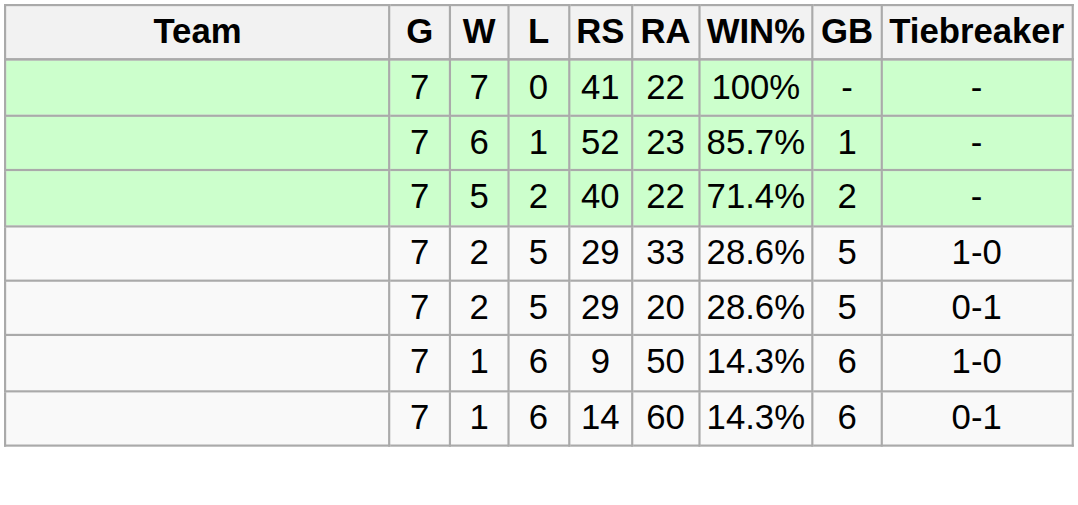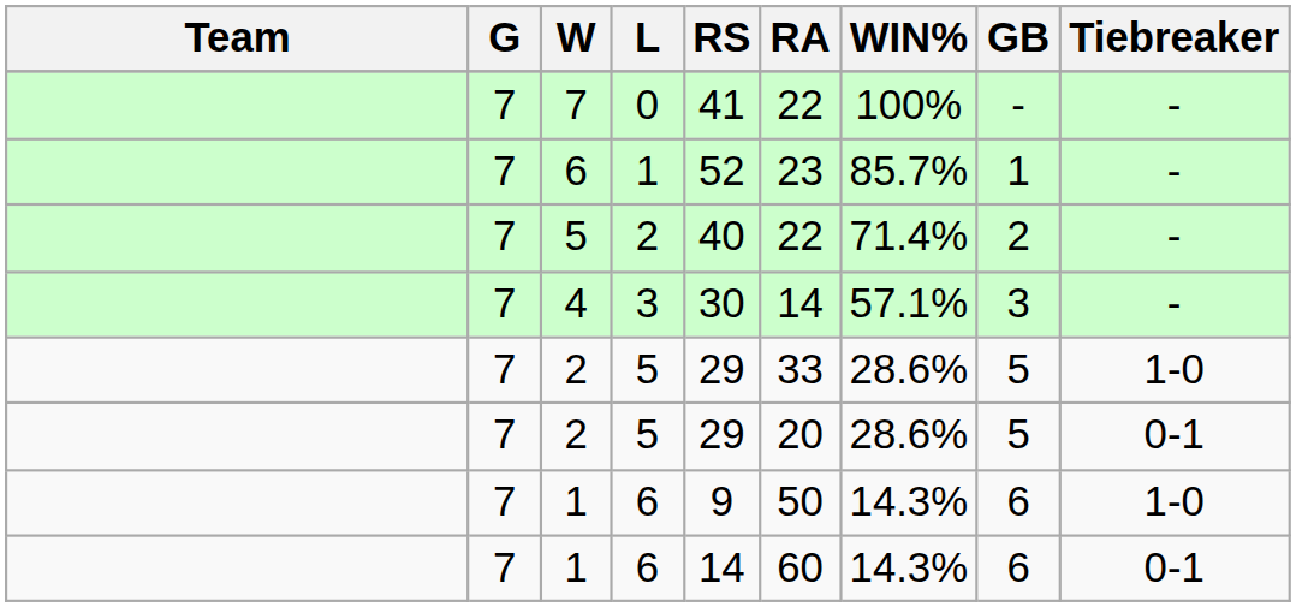 <table class=wikitable style=text-align:center>
 <tr>
 <th width=170>Team</th>
 <th width=20>G</th>
 <th width=20>W</th>
 <th width=20>L</th>
 <th width=20>RS</th>
 <th width=20>RA</th>
 <th width=20>WIN%</th>
 <th width=20>GB</th>
 <th width=40>Tiebreaker</th>
 </tr>
 <tr>
 </tr>
 <tr bgcolor="#ccffcc">
 <td align=left></td>
 <td>7</td>
 <td>7</td>
 <td>0</td>
 <td>41</td>
 <td>22</td>
 <td>100%</td>
 <td>-</td>
 <td>-</td>
 </tr>
 <tr bgcolor="#ccffcc">
 <td align=left></td>
 <td>7</td>
 <td>6</td>
 <td>1</td>
 <td>52</td>
 <td>23</td>
 <td>85.7%</td>
 <td>1</td>
 <td>-</td>
 </tr>
 <tr bgcolor="#ccffcc">
 <td align=left></td>
 <td>7</td>
 <td>5</td>
 <td>2</td>
 <td>40</td>
 <td>22</td>
 <td>71.4%</td>
 <td>2</td>
 <td>-</td>
 </tr>
+<tr bgcolor="#ccffcc">
+<td align=left></td>
+<td>7</td>
+<td>4</td>
+<td>3</td>
+<td>30</td>
+<td>14</td>
+<td>57.1%</td>
+<td>3</td>
+<td>-</td>
+</tr>
 <tr>
 <td align=left></td>
 <td>7</td>
 <td>2</td>
 <td>5</td>
 <td>29</td>
 <td>33</td>
 <td>28.6%</td>
 <td>5</td>
 <td>1-0</td>
 </tr>
 <tr>
 <td align=left></td>
 <td>7</td>
 <td>2</td>
 <td>5</td>
 <td>29</td>
 <td>20</td>
 <td>28.6%</td>
 <td>5</td>
 <td>0-1</td>
 </tr>
 <tr>
 <td align=left></td>
 <td>7</td>
 <td>1</td>
 <td>6</td>
 <td>9</td>
 <td>50</td>
 <td>14.3%</td>
 <td>6</td>
 <td>1-0</td>
 </tr>
 <tr>
 <td align=left></td>
 <td>7</td>
 <td>1</td>
 <td>6</td>
 <td>14</td>
 <td>60</td>
 <td>14.3%</td>
 <td>6</td>
 <td>0-1</td>
 </tr>
 </table>
